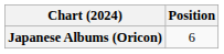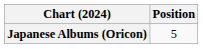 <table class="wikitable plainrowheaders" style="text-align:center">
 <tr>
 <th scope="col">Chart (2024)</th>
 <th scope="col">Position</th>
 </tr>
 <tr>
 <th scope="row">Japanese Albums (Oricon)</th>
-<td>6</td>
+<td>5</td>
 </tr>
 </table>
